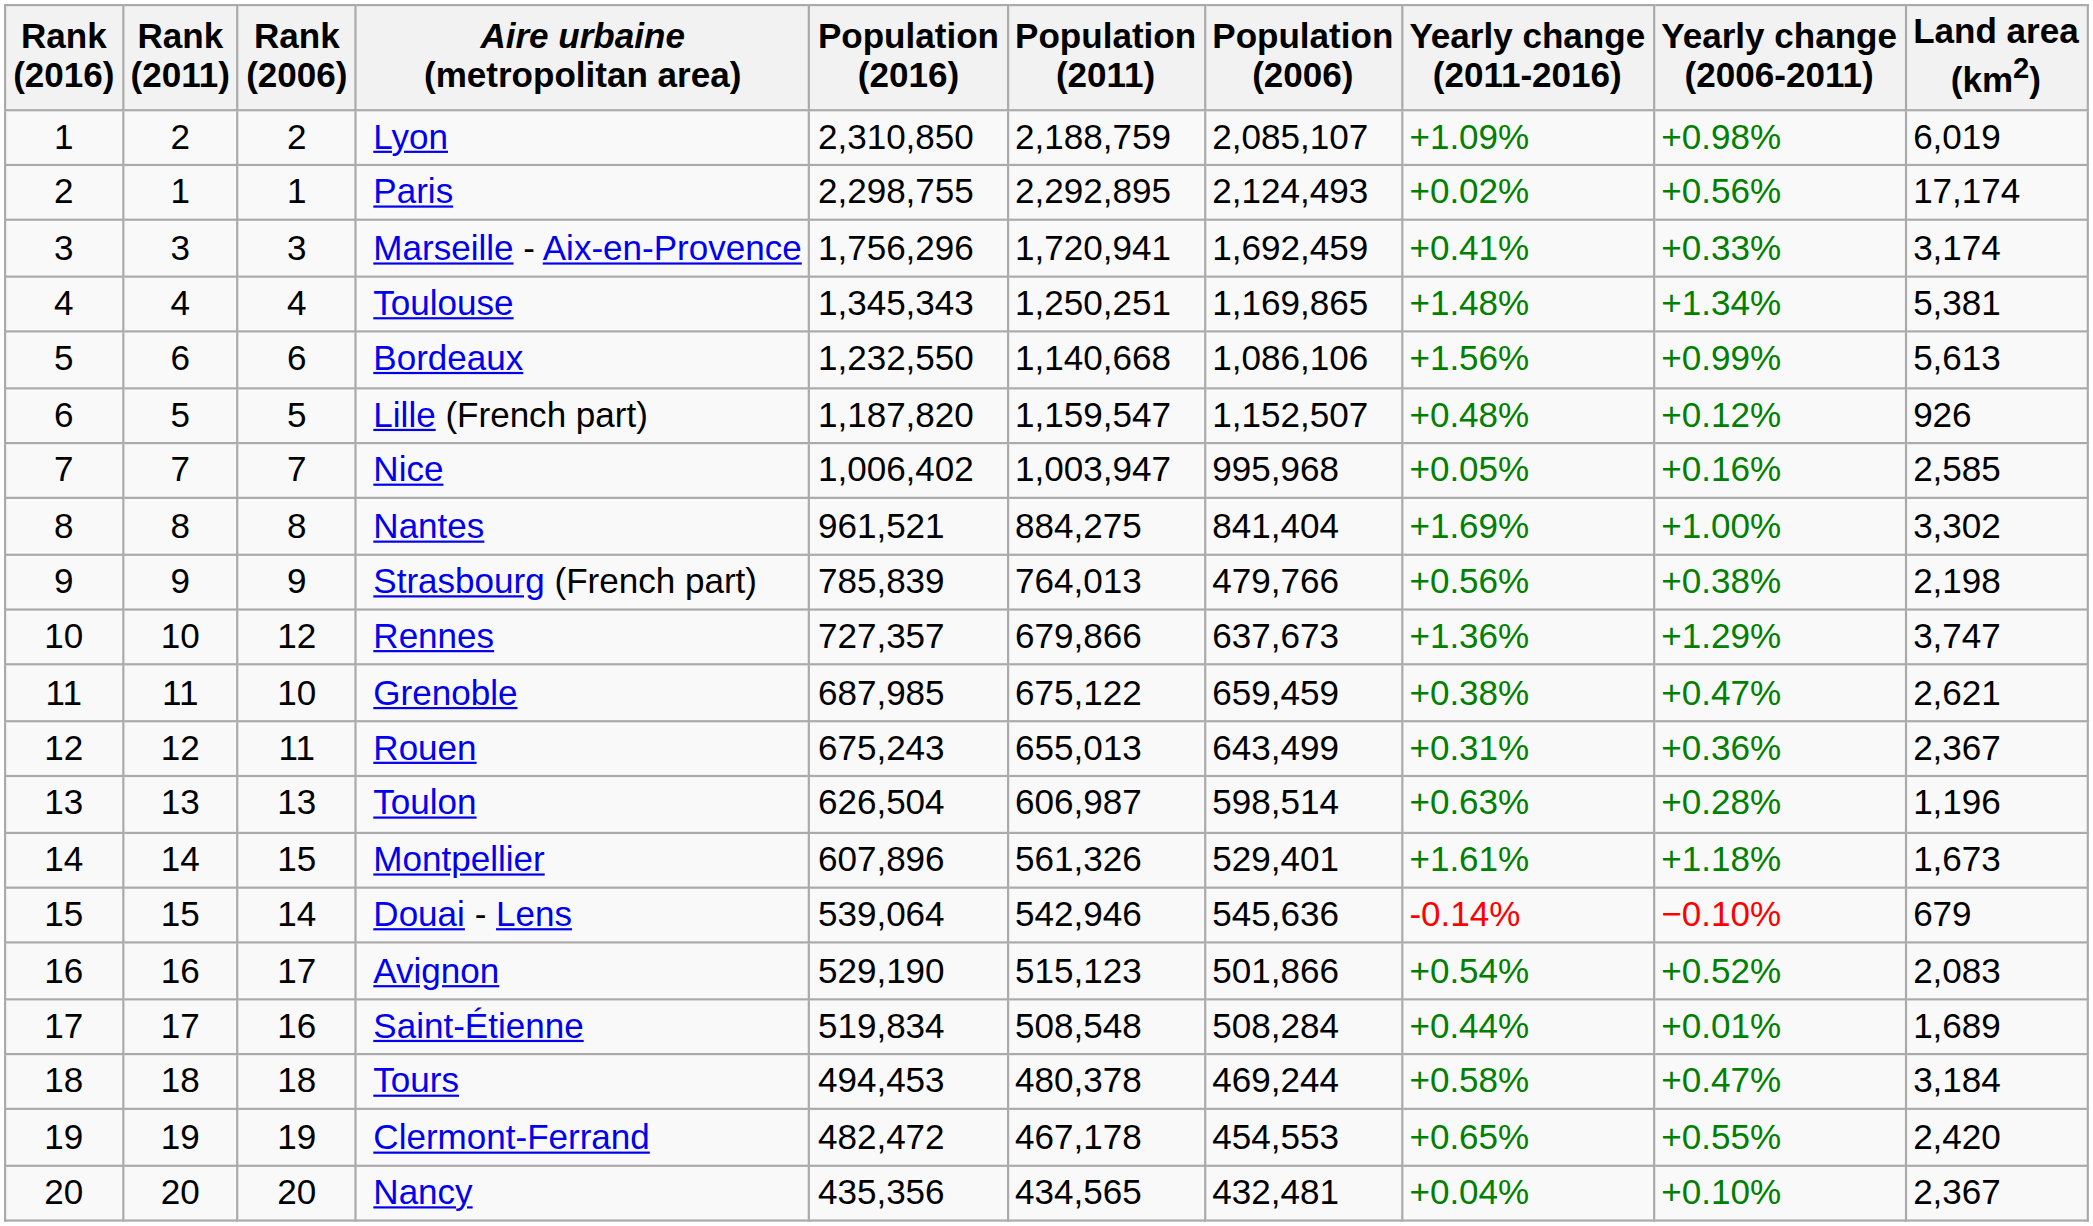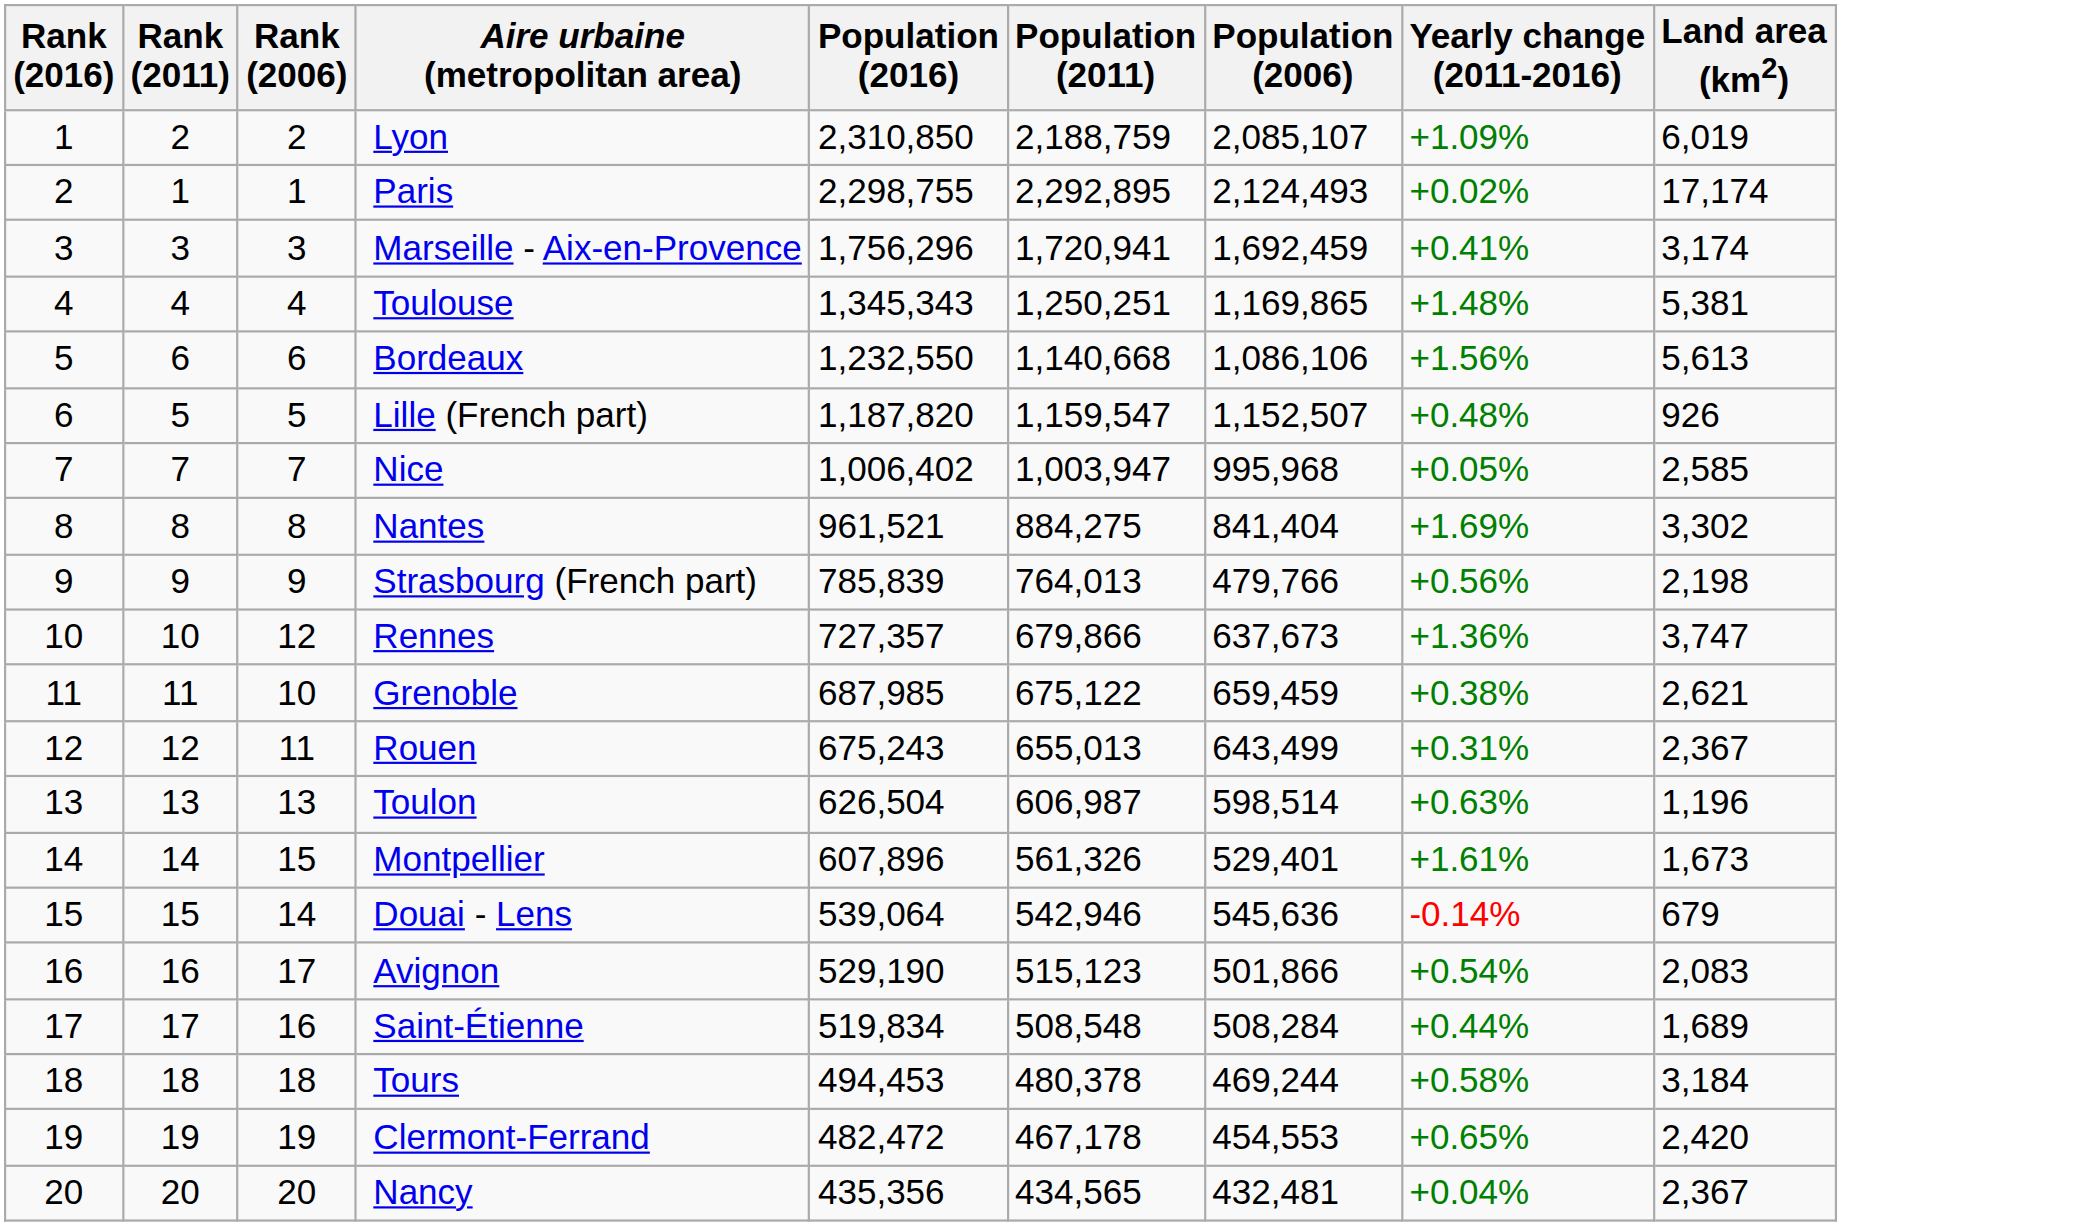 <table class="wikitable sortable">
 <tr>
 <th>Rank<br>(2016)</th>
 <th>Rank<br>(2011)</th>
 <th>Rank<br>(2006)</th>
 <th><em>Aire urbaine</em><br>(metropolitan area)</th>
 <th>Population<br>(2016)</th>
 <th>Population<br>(2011)</th>
 <th>Population<br>(2006)</th>
 <th>Yearly change<br>(2011-2016)</th>
-<th>Yearly change<br>(2006-2011)</th>
 <th>Land area<br>(km<sup>2</sup>)</th>
 </tr>
 <tr>
 <td align=center>1</td>
 <td align=center>2</td>
 <td align=center>2</td>
 <td align=left> <a href='#'>Lyon</a></td>
 <td>2,310,850</td>
 <td>2,188,759</td>
 <td>2,085,107</td>
 <td font style="color:green">+1.09%</td>
-<td font style="color:green">+0.98%</td>
 <td>6,019</td>
 </tr>
 <tr>
 <td align="center">2</td>
 <td align="center">1</td>
 <td align="center">1</td>
 <td align="left"> <a href='#'>Paris</a></td>
 <td>2,298,755</td>
 <td>2,292,895</td>
 <td>2,124,493</td>
 <td style="color:green" font>+0.02%</td>
-<td style="color:green" font>+0.56%</td>
 <td>17,174</td>
 </tr>
 <tr>
 <td align=center>3</td>
 <td align=center>3</td>
 <td align=center>3</td>
 <td align=left> <a href='#'>Marseille</a> - <a href='#'>Aix-en-Provence</a></td>
 <td>1,756,296</td>
 <td>1,720,941</td>
 <td>1,692,459</td>
 <td font style="color:green">+0.41%</td>
-<td font style="color:green">+0.33%</td>
 <td>3,174</td>
 </tr>
 <tr>
 <td align=center>4</td>
 <td align=center>4</td>
 <td align=center>4</td>
 <td align=left> <a href='#'>Toulouse</a></td>
 <td>1,345,343</td>
 <td>1,250,251</td>
 <td>1,169,865</td>
 <td font style="color:green">+1.48%</td>
-<td font style="color:green">+1.34%</td>
 <td>5,381</td>
 </tr>
 <tr>
 <td align=center>5</td>
 <td align="center">6</td>
 <td align="center">6</td>
 <td align="left"> <a href='#'>Bordeaux</a></td>
 <td>1,232,550</td>
 <td>1,140,668</td>
 <td>1,086,106</td>
 <td font style="color:green">+1.56%</td>
-<td style="color:green" font>+0.99%</td>
 <td>5,613</td>
 </tr>
 <tr>
 <td align=center>6</td>
 <td align="center">5</td>
 <td align="center">5</td>
 <td align="left"> <a href='#'>Lille</a> (French part)</td>
 <td>1,187,820</td>
 <td>1,159,547</td>
 <td>1,152,507</td>
 <td font style="color:green">+0.48%</td>
-<td style="color:green" font>+0.12%</td>
 <td>926</td>
 </tr>
 <tr>
 <td align=center>7</td>
 <td align=center>7</td>
 <td align=center>7</td>
 <td align=left> <a href='#'>Nice</a></td>
 <td>1,006,402</td>
 <td>1,003,947</td>
 <td>995,968</td>
 <td font style="color:green">+0.05%</td>
-<td font style="color:green">+0.16%</td>
 <td>2,585</td>
 </tr>
 <tr>
 <td align=center>8</td>
 <td align=center>8</td>
 <td align=center>8</td>
 <td align=left> <a href='#'>Nantes</a></td>
 <td>961,521</td>
 <td>884,275</td>
 <td>841,404</td>
 <td font style="color:green">+1.69%</td>
-<td font style="color:green">+1.00%</td>
 <td>3,302</td>
 </tr>
 <tr>
 <td align=center>9</td>
 <td align=center>9</td>
 <td align=center>9</td>
 <td align=left> <a href='#'>Strasbourg</a> (French part)</td>
 <td>785,839</td>
 <td>764,013</td>
 <td>479,766</td>
 <td font style="color:green">+0.56%</td>
-<td font style="color:green">+0.38%</td>
 <td>2,198</td>
 </tr>
 <tr>
 <td align=center>10</td>
 <td align=center>10</td>
 <td align=center>12</td>
 <td align=left> <a href='#'>Rennes</a></td>
 <td>727,357</td>
 <td>679,866</td>
 <td>637,673</td>
 <td font style="color:green">+1.36%</td>
-<td font style="color:green">+1.29%</td>
 <td>3,747</td>
 </tr>
 <tr>
 <td align=center>11</td>
 <td align=center>11</td>
 <td align=center>10</td>
 <td align=left> <a href='#'>Grenoble</a></td>
 <td>687,985</td>
 <td>675,122</td>
 <td>659,459</td>
 <td font style="color:green">+0.38%</td>
-<td font style="color:green">+0.47%</td>
 <td>2,621</td>
 </tr>
 <tr>
 <td align=center>12</td>
 <td align=center>12</td>
 <td align=center>11</td>
 <td align=left> <a href='#'>Rouen</a></td>
 <td>675,243</td>
 <td>655,013</td>
 <td>643,499</td>
 <td font style="color:green">+0.31%</td>
-<td font style="color:green">+0.36%</td>
 <td>2,367</td>
 </tr>
 <tr>
 <td align=center>13</td>
 <td align=center>13</td>
 <td align=center>13</td>
 <td align=left> <a href='#'>Toulon</a></td>
 <td>626,504</td>
 <td>606,987</td>
 <td>598,514</td>
 <td font style="color:green">+0.63%</td>
-<td font style="color:green">+0.28%</td>
 <td>1,196</td>
 </tr>
 <tr>
 <td align=center>14</td>
 <td align=center>14</td>
 <td align=center>15</td>
 <td align=left> <a href='#'>Montpellier</a></td>
 <td>607,896</td>
 <td>561,326</td>
 <td>529,401</td>
 <td font style="color:green">+1.61%</td>
-<td font style="color:green">+1.18%</td>
 <td>1,673</td>
 </tr>
 <tr>
 <td align=center>15</td>
 <td align=center>15</td>
 <td align=center>14</td>
 <td align=left> <a href='#'>Douai</a> - <a href='#'>Lens</a></td>
 <td>539,064</td>
 <td>542,946</td>
 <td>545,636</td>
 <td font style="color:red">-0.14%</td>
-<td font style="color:red">−0.10%</td>
 <td>679</td>
 </tr>
 <tr>
 <td align=center>16</td>
 <td align=center>16</td>
 <td align=center>17</td>
 <td align=left> <a href='#'>Avignon</a></td>
 <td>529,190</td>
 <td>515,123</td>
 <td>501,866</td>
 <td font style="color:green">+0.54%</td>
-<td font style="color:green">+0.52%</td>
 <td>2,083</td>
 </tr>
 <tr>
 <td align=center>17</td>
 <td align=center>17</td>
 <td align=center>16</td>
 <td align=left> <a href='#'>Saint-Étienne</a></td>
 <td>519,834</td>
 <td>508,548</td>
 <td>508,284</td>
 <td font style="color:green">+0.44%</td>
-<td font style="color:green">+0.01%</td>
 <td>1,689</td>
 </tr>
 <tr>
 <td align=center>18</td>
 <td align=center>18</td>
 <td align=center>18</td>
 <td align=left> <a href='#'>Tours</a></td>
 <td>494,453</td>
 <td>480,378</td>
 <td>469,244</td>
 <td font style="color:green">+0.58%</td>
-<td font style="color:green">+0.47%</td>
 <td>3,184</td>
 </tr>
 <tr>
 <td align=center>19</td>
 <td align=center>19</td>
 <td align=center>19</td>
 <td align=left> <a href='#'>Clermont-Ferrand</a></td>
 <td>482,472</td>
 <td>467,178</td>
 <td>454,553</td>
 <td font style="color:green">+0.65%</td>
-<td font style="color:green">+0.55%</td>
 <td>2,420</td>
 </tr>
 <tr>
 <td align=center>20</td>
 <td align=center>20</td>
 <td align=center>20</td>
 <td align=left> <a href='#'>Nancy</a></td>
 <td>435,356</td>
 <td>434,565</td>
 <td>432,481</td>
 <td font style="color:green">+0.04%</td>
-<td font style="color:green">+0.10%</td>
 <td>2,367</td>
 </tr>
 </table>
